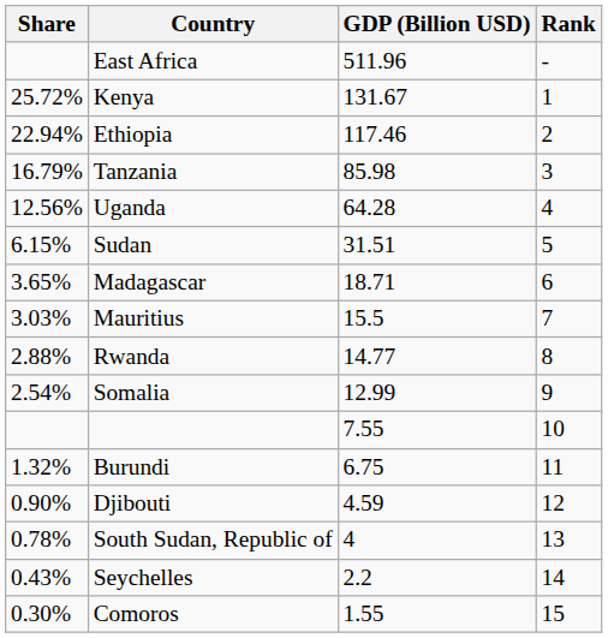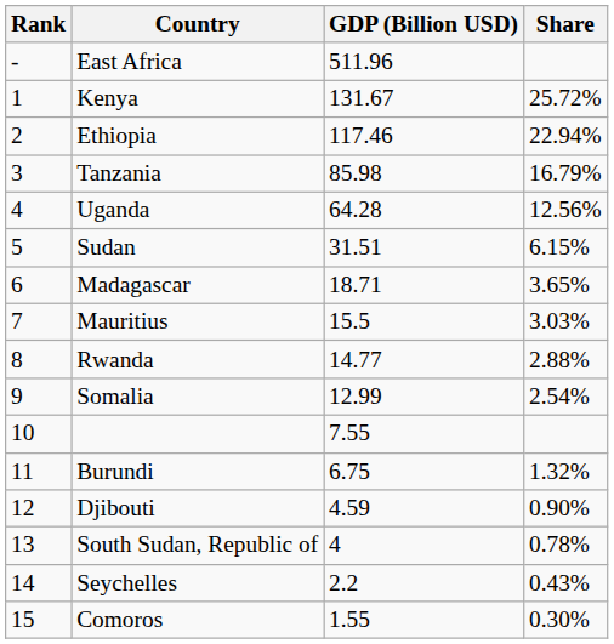 <table class="wikitable sortable">
 <tr>
-<th>Share</th>
+<th>Rank</th>
 <th>Country</th>
 <th>GDP (Billion USD)</th>
-<th>Rank</th>
+<th>Share</th>
 </tr>
 <tr>
-<td></td>
+<td>-</td>
 <td>East Africa</td>
 <td>511.96</td>
-<td>-</td>
+<td></td>
 </tr>
 <tr>
-<td>25.72%</td>
+<td>1</td>
 <td> Kenya</td>
 <td>131.67</td>
-<td>1</td>
+<td>25.72%</td>
 </tr>
 <tr>
-<td>22.94%</td>
+<td>2</td>
 <td> Ethiopia</td>
 <td>117.46</td>
-<td>2</td>
+<td>22.94%</td>
 </tr>
 <tr>
-<td>16.79%</td>
+<td>3</td>
 <td> Tanzania</td>
 <td>85.98</td>
-<td>3</td>
+<td>16.79%</td>
 </tr>
 <tr>
-<td>12.56%</td>
+<td>4</td>
 <td> Uganda</td>
 <td>64.28</td>
-<td>4</td>
+<td>12.56%</td>
 </tr>
 <tr>
-<td>6.15%</td>
+<td>5</td>
 <td> Sudan</td>
 <td>31.51</td>
-<td>5</td>
+<td>6.15%</td>
 </tr>
 <tr>
-<td>3.65%</td>
+<td>6</td>
 <td> Madagascar</td>
 <td>18.71</td>
-<td>6</td>
+<td>3.65%</td>
 </tr>
 <tr>
-<td>3.03%</td>
+<td>7</td>
 <td> Mauritius</td>
 <td>15.5</td>
-<td>7</td>
+<td>3.03%</td>
 </tr>
 <tr>
-<td>2.88%</td>
+<td>8</td>
 <td> Rwanda</td>
 <td>14.77</td>
-<td>8</td>
+<td>2.88%</td>
 </tr>
 <tr>
-<td>2.54%</td>
+<td>9</td>
 <td> Somalia</td>
 <td>12.99</td>
-<td>9</td>
+<td>2.54%</td>
 </tr>
 <tr>
-<td></td>
+<td>10</td>
 <td></td>
 <td>7.55</td>
-<td>10</td>
+<td></td>
 </tr>
 <tr>
-<td>1.32%</td>
+<td>11</td>
 <td> Burundi</td>
 <td>6.75</td>
-<td>11</td>
+<td>1.32%</td>
 </tr>
 <tr>
-<td>0.90%</td>
+<td>12</td>
 <td> Djibouti</td>
 <td>4.59</td>
-<td>12</td>
+<td>0.90%</td>
 </tr>
 <tr>
-<td>0.78%</td>
+<td>13</td>
 <td> South Sudan, Republic of</td>
 <td>4</td>
-<td>13</td>
+<td>0.78%</td>
 </tr>
 <tr>
-<td>0.43%</td>
+<td>14</td>
 <td> Seychelles</td>
 <td>2.2</td>
-<td>14</td>
+<td>0.43%</td>
 </tr>
 <tr>
-<td>0.30%</td>
+<td>15</td>
 <td> Comoros</td>
 <td>1.55</td>
-<td>15</td>
+<td>0.30%</td>
 </tr>
 </table>
